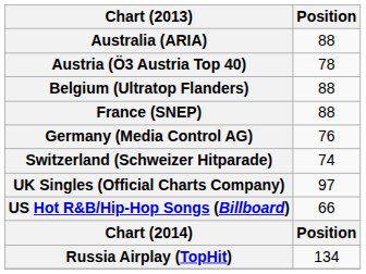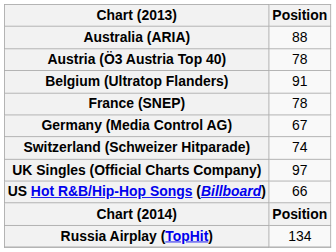 <table class="wikitable sortable plainrowheaders" style="text-align:center;">
 <tr>
 <th>Chart (2013)</th>
 <th>Position</th>
 </tr>
 <tr>
 <th scope="row">Australia (ARIA)</th>
 <td>88</td>
 </tr>
 <tr>
 <th scope="row">Austria (Ö3 Austria Top 40)</th>
 <td>78</td>
 </tr>
 <tr>
 <th scope="row">Belgium (Ultratop Flanders)</th>
-<td>88</td>
+<td>91</td>
 </tr>
 <tr>
 <th scope="row">France (SNEP)</th>
-<td>88</td>
+<td>78</td>
 </tr>
 <tr>
 <th scope="row">Germany (Media Control AG)</th>
-<td>76</td>
+<td>67</td>
 </tr>
 <tr>
 <th scope="row">Switzerland (Schweizer Hitparade)</th>
 <td>74</td>
 </tr>
 <tr>
 <th scope="row">UK Singles (Official Charts Company)</th>
 <td>97</td>
 </tr>
 <tr>
 <th scope="row">US <a href='#'>Hot R&B/Hip-Hop Songs</a> (<em><a href='#'>Billboard</a></em>)</th>
 <td style="text-align:center;">66</td>
 </tr>
 <tr>
 <th>Chart (2014)</th>
 <th>Position</th>
 </tr>
 <tr>
 <th scope="row">Russia Airplay (<a href='#'>TopHit</a>)</th>
 <td style="text-align:center;">134</td>
 </tr>
 <tr>
 </tr>
 </table>
